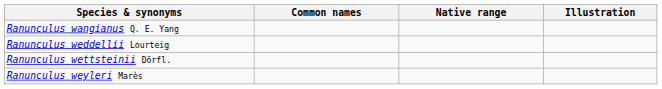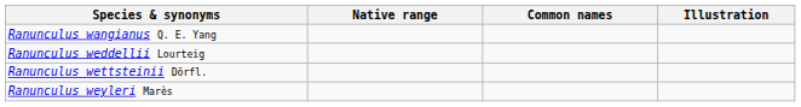 <table class="wikitable">
 <tr>
 <th width=350>Species & synonyms</th>
+<th width=200>Native range</th>
 <th width=200>Common names</th>
-<th width=200>Native range</th>
 <th width=150>Illustration</th>
 </tr>
 <tr>
 <td><em><a href='#'>Ranunculus wangianus</a></em> <small>Q. E. Yang</small></td>
 <td></td>
 <td></td>
 <td></td>
 </tr>
 <tr>
 <td><em><a href='#'>Ranunculus weddellii</a></em> <small>Lourteig</small></td>
 <td></td>
 <td></td>
 <td></td>
 </tr>
 <tr>
 <td><em><a href='#'>Ranunculus wettsteinii</a></em> <small>Dörfl.</small></td>
 <td></td>
 <td></td>
 <td></td>
 </tr>
 <tr>
 <td><em><a href='#'>Ranunculus weyleri</a></em> <small>Marès</small></td>
 <td></td>
 <td></td>
 <td></td>
 </tr>
 </table>
